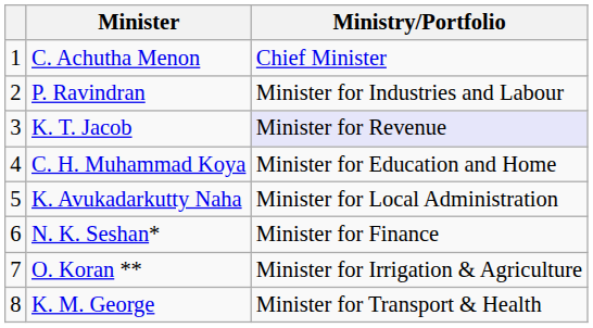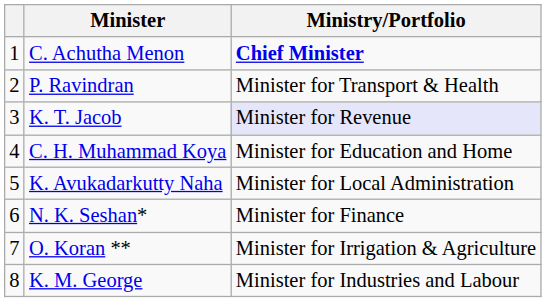 <table class="wikitable">
 <tr>
 <th></th>
 <th>Minister</th>
 <th>Ministry/Portfolio</th>
 </tr>
 <tr>
 <td>1</td>
 <td><a href='#'>C. Achutha Menon</a></td>
-<td><a href='#'>Chief Minister</a></td>
+<td><strong><a href='#'>Chief Minister</a></strong></td>
 </tr>
 <tr>
 <td>2</td>
 <td><a href='#'>P. Ravindran</a></td>
-<td>Minister for Industries and Labour</td>
+<td>Minister for Transport & Health</td>
 </tr>
 <tr>
 <td>3</td>
 <td><a href='#'>K. T. Jacob</a></td>
 <td style="background: lavender;">Minister for Revenue</td>
 </tr>
 <tr>
 <td>4</td>
 <td><a href='#'>C. H. Muhammad Koya</a></td>
 <td>Minister for Education and Home</td>
 </tr>
 <tr>
 <td>5</td>
 <td><a href='#'>K. Avukadarkutty Naha</a></td>
 <td>Minister for Local Administration</td>
 </tr>
 <tr>
 <td>6</td>
 <td><a href='#'>N. K. Seshan</a>*</td>
 <td>Minister for Finance</td>
 </tr>
 <tr>
 <td>7</td>
 <td><a href='#'>O. Koran</a> **</td>
 <td>Minister for Irrigation & Agriculture</td>
 </tr>
 <tr>
 <td>8</td>
 <td><a href='#'>K. M. George</a></td>
-<td>Minister for Transport & Health</td>
+<td>Minister for Industries and Labour</td>
 </tr>
 </table>
